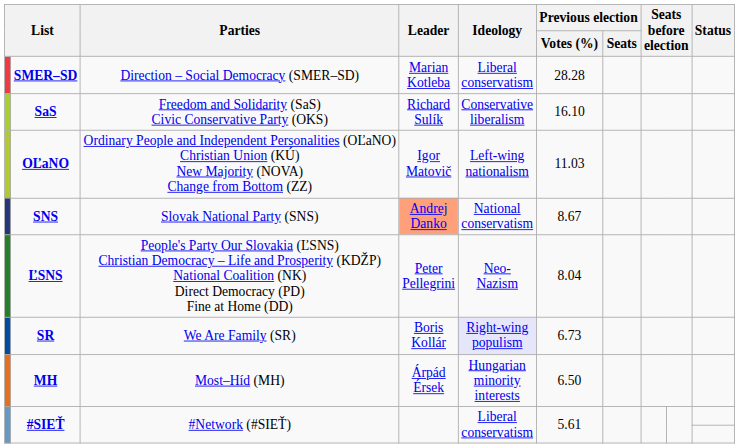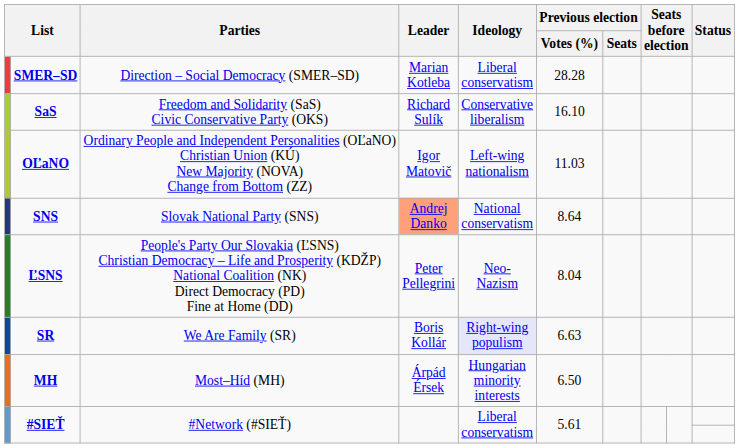 <table class="wikitable" style="text-align:center">
 <tr>
 <th colspan="2" rowspan="2">List</th>
 <th rowspan="2">Parties</th>
 <th rowspan="2">Leader</th>
 <th rowspan="2">Ideology</th>
 <th colspan="2">Previous election</th>
 <th colspan="2" rowspan="2">Seats<br>before<br>election</th>
 <th rowspan="2">Status</th>
 </tr>
 <tr>
 <th>Votes (%)</th>
 <th>Seats</th>
 </tr>
 <tr>
 <td style="background:#ee3a43"></td>
 <td><strong><a href='#'>SMER–SD</a></strong></td>
 <td><a href='#'>Direction – Social Democracy</a> (SMER–SD)</td>
 <td><a href='#'>Marian<br>Kotleba</a></td>
 <td><a href='#'>Liberal<br>conservatism</a></td>
 <td>28.28</td>
 <td></td>
 <td colspan="2"></td>
 <td></td>
 </tr>
 <tr>
 <td style="background:#a7cf35"></td>
 <td><strong><a href='#'>SaS</a></strong></td>
 <td><a href='#'>Freedom and Solidarity</a> (SaS)<br><a href='#'>Civic Conservative Party</a> (OKS)</td>
 <td><a href='#'>Richard<br>Sulík</a></td>
 <td><a href='#'>Conservative<br>liberalism</a></td>
 <td>16.10</td>
 <td></td>
 <td colspan="2"></td>
 <td></td>
 </tr>
 <tr>
 <td style="background:#b2c933"></td>
 <td><a href='#'><strong>OĽaNO</strong></a></td>
 <td><a href='#'>Ordinary People and Independent Personalities</a> (OĽaNO)<br><a href='#'>Christian Union</a> (KÚ)<br><a href='#'>New Majority</a> (NOVA)<br><a href='#'>Change from Bottom</a> (ZZ)</td>
 <td><a href='#'>Igor<br>Matovič</a></td>
 <td><a href='#'>Left-wing<br>nationalism</a></td>
 <td>11.03</td>
 <td></td>
 <td colspan="2"></td>
 <td></td>
 </tr>
 <tr>
 <td style="background:#263777"></td>
 <td><strong><a href='#'>SNS</a></strong></td>
 <td><a href='#'>Slovak National Party</a> (SNS)</td>
 <td style="background: lightsalmon;"><a href='#'>Andrej<br>Danko</a></td>
 <td><a href='#'>National<br>conservatism</a></td>
-<td>8.67</td>
+<td>8.64</td>
 <td></td>
 <td colspan="2"></td>
 <td></td>
 </tr>
 <tr>
 <td style="background:#277d2a"></td>
 <td><a href='#'><strong>ĽSNS</strong></a></td>
 <td><a href='#'>People's Party Our Slovakia</a> (ĽSNS)<br><a href='#'>Christian Democracy – Life and Prosperity</a> (KDŽP)<br><a href='#'>National Coalition</a> (NK)<br>Direct Democracy (PD)<br>Fine at Home (DD)</td>
 <td><a href='#'>Peter<br>Pellegrini</a></td>
 <td><a href='#'>Neo-<br>Nazism</a></td>
 <td>8.04</td>
 <td></td>
 <td colspan="2"></td>
 <td></td>
 </tr>
 <tr>
 <td style="background:#034b9f"></td>
 <td><strong><a href='#'>SR</a></strong></td>
 <td><a href='#'>We Are Family</a> (SR)</td>
 <td><a href='#'>Boris<br>Kollár</a></td>
 <td style="background: lavender;"><a href='#'>Right-wing<br>populism</a></td>
-<td>6.73</td>
+<td>6.63</td>
 <td></td>
 <td colspan="2"></td>
 <td></td>
 </tr>
 <tr>
 <td style="background:#e66f1f"></td>
 <td><strong><a href='#'>MH</a></strong></td>
 <td><a href='#'>Most–Híd</a> (MH)</td>
 <td><a href='#'>Árpád<br>Érsek</a></td>
 <td><a href='#'>Hungarian<br>minority<br>interests</a></td>
 <td>6.50</td>
 <td></td>
 <td colspan="2"></td>
 <td></td>
 </tr>
 <tr>
 <td rowspan="2" style="background:#6599c3"></td>
 <td rowspan="2"><strong><a href='#'>#SIEŤ</a></strong></td>
 <td rowspan="2"><a href='#'>#Network</a> (#SIEŤ)</td>
 <td rowspan="2"></td>
 <td rowspan="2"><a href='#'>Liberal<br>conservatism</a></td>
 <td rowspan="2">5.61</td>
 <td rowspan="2"></td>
 <td rowspan="2"></td>
 <td rowspan="2"></td>
 <td></td>
 </tr>
 <tr>
 <td></td>
 </tr>
 </table>
